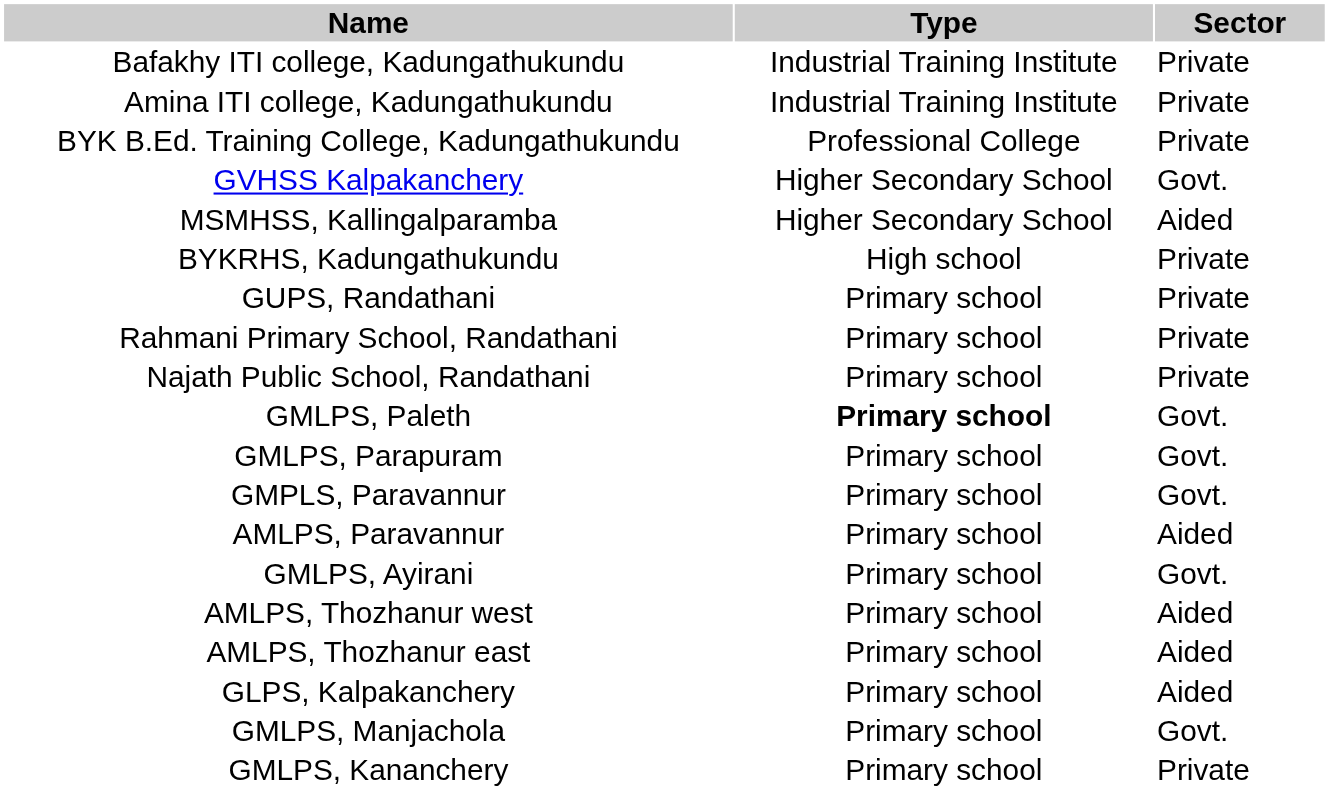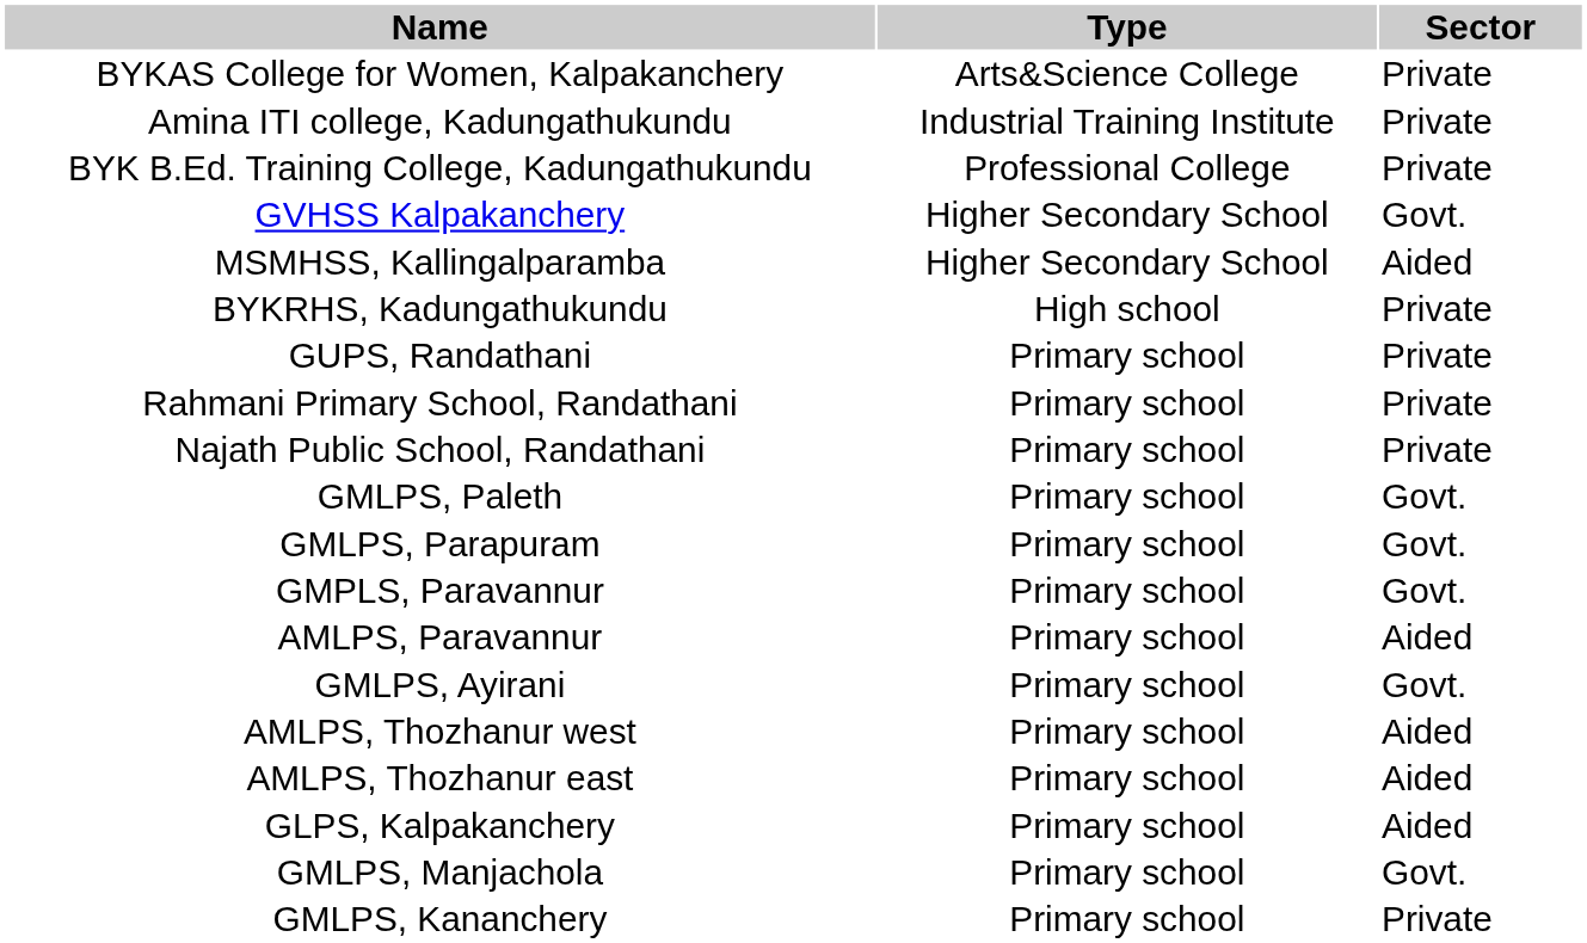 <table class="toccolours" cellspacing="1" cellpadding="1" style="margin-right: .5em; margin-top: .4em; font-size: 90%">
 <tr>
 </tr>
 <tr bgcolor="#cccccc" valign="top">
 <th style="width:350px;">Name</th>
 <th style="width:200px;">Type</th>
 <th style="width:80px;">Sector</th>
 </tr>
 <tr>
-<td style="text-align: center;">Bafakhy ITI college, Kadungathukundu</td>
-<td style="text-align: center;">Industrial Training Institute</td>
+<td style="text-align: center;">BYKAS College for Women, Kalpakanchery</td>
+<td style="text-align: center;">Arts&Science College</td>
 <td>Private</td>
 </tr>
 <tr>
 <td style="text-align: center;">Amina ITI college, Kadungathukundu</td>
 <td style="text-align: center;">Industrial Training Institute</td>
 <td>Private</td>
 </tr>
 <tr>
 <td style="text-align: center;">BYK B.Ed. Training College, Kadungathukundu</td>
 <td style="text-align: center;">Professional College</td>
 <td>Private</td>
 </tr>
 <tr>
 <td style="text-align: center;"><a href='#'>GVHSS Kalpakanchery</a></td>
 <td style="text-align: center;">Higher Secondary School</td>
 <td>Govt.</td>
 </tr>
 <tr>
 <td style="text-align: center;">MSMHSS, Kallingalparamba</td>
 <td style="text-align: center;">Higher Secondary School</td>
 <td>Aided</td>
 </tr>
 <tr>
 <td style="text-align: center;">BYKRHS, Kadungathukundu</td>
 <td style="text-align: center;">High school</td>
 <td>Private</td>
 </tr>
 <tr>
 <td style="text-align: center;">GUPS, Randathani</td>
 <td style="text-align: center;">Primary school</td>
 <td>Private</td>
 </tr>
 <tr>
 <td style="text-align: center;">Rahmani Primary School, Randathani</td>
 <td style="text-align: center;">Primary school</td>
 <td>Private</td>
 </tr>
 <tr>
 <td style="text-align: center;">Najath Public School, Randathani</td>
 <td style="text-align: center;">Primary school</td>
 <td>Private</td>
 </tr>
 <tr>
 <td style="text-align: center;">GMLPS, Paleth</td>
-<td style="text-align: center;"><strong>Primary school</strong></td>
+<td style="text-align: center;">Primary school</td>
 <td>Govt.</td>
 </tr>
 <tr>
 <td style="text-align: center;">GMLPS, Parapuram</td>
 <td style="text-align: center;">Primary school</td>
 <td>Govt.</td>
 </tr>
 <tr>
 <td style="text-align: center;">GMPLS, Paravannur</td>
 <td style="text-align: center;">Primary school</td>
 <td>Govt.</td>
 </tr>
 <tr>
 <td style="text-align: center;">AMLPS, Paravannur</td>
 <td style="text-align: center;">Primary school</td>
 <td>Aided</td>
 </tr>
 <tr>
 <td style="text-align: center;">GMLPS, Ayirani</td>
 <td style="text-align: center;">Primary school</td>
 <td>Govt.</td>
 </tr>
 <tr>
 <td style="text-align: center;">AMLPS, Thozhanur west</td>
 <td style="text-align: center;">Primary school</td>
 <td>Aided</td>
 </tr>
 <tr>
 <td style="text-align: center;">AMLPS, Thozhanur east</td>
 <td style="text-align: center;">Primary school</td>
 <td>Aided</td>
 </tr>
 <tr>
 <td style="text-align: center;">GLPS, Kalpakanchery</td>
 <td style="text-align: center;">Primary school</td>
 <td>Aided</td>
 </tr>
 <tr>
 <td style="text-align: center;">GMLPS, Manjachola</td>
 <td style="text-align: center;">Primary school</td>
 <td>Govt.</td>
 </tr>
 <tr>
 <td style="text-align: center;">GMLPS, Kananchery</td>
 <td style="text-align: center;">Primary school</td>
 <td>Private</td>
 </tr>
 </table>
